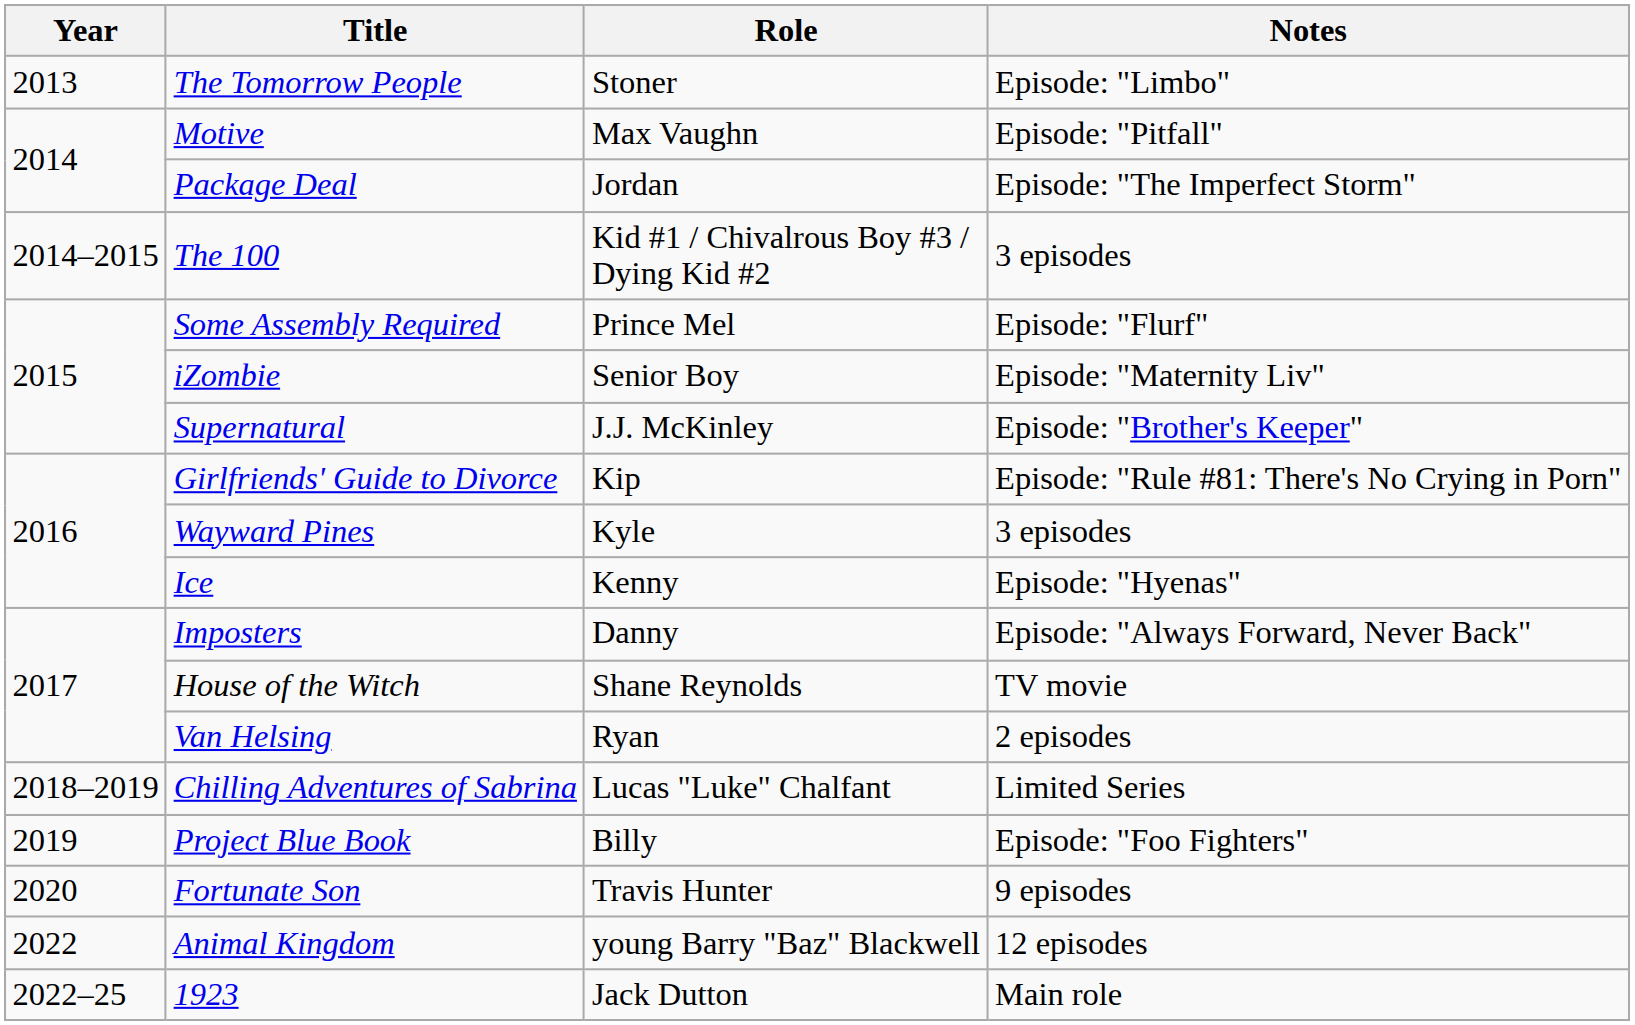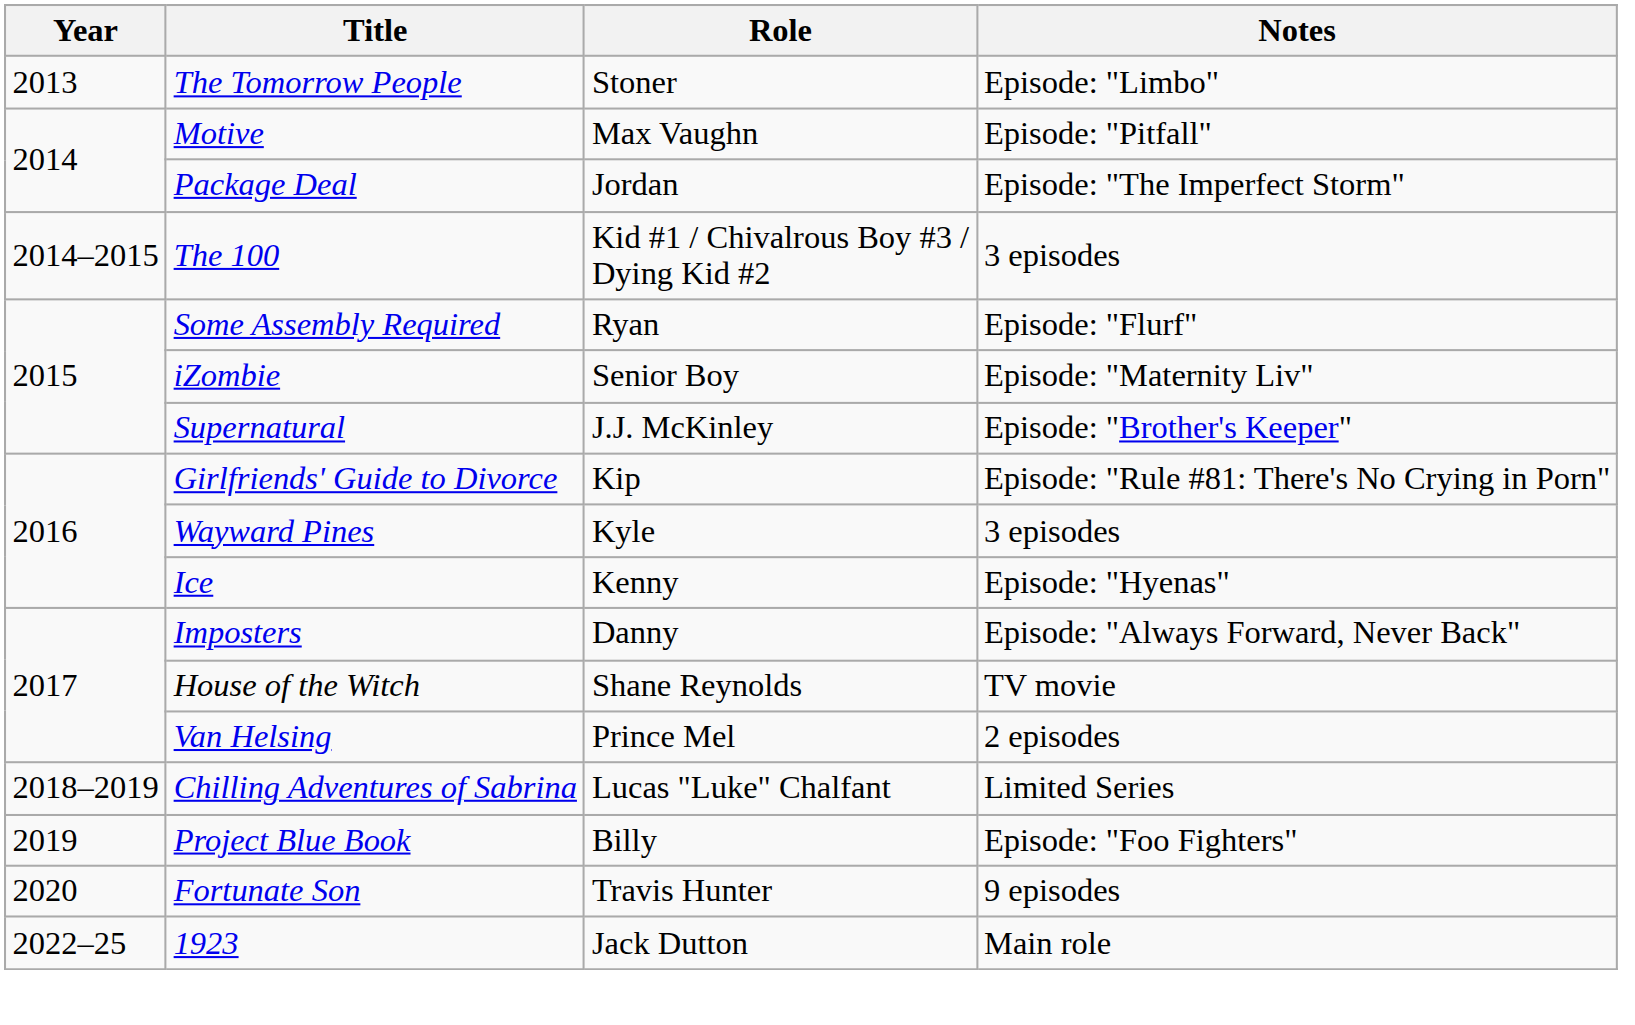 <table class="wikitable sortable">
 <tr>
 <th>Year</th>
 <th>Title</th>
 <th>Role</th>
 <th class="unsortable">Notes</th>
 </tr>
 <tr>
 <td>2013</td>
 <td><em><a href='#'>The Tomorrow People</a></em></td>
 <td>Stoner</td>
 <td>Episode: "Limbo"</td>
 </tr>
 <tr>
 <td rowspan="2">2014</td>
 <td><em><a href='#'>Motive</a></em></td>
 <td>Max Vaughn</td>
 <td>Episode: "Pitfall"</td>
 </tr>
 <tr>
 <td><em><a href='#'>Package Deal</a></em></td>
 <td>Jordan</td>
 <td>Episode: "The Imperfect Storm"</td>
 </tr>
 <tr>
 <td>2014–2015</td>
 <td><em><a href='#'>The 100</a></em></td>
 <td>Kid #1 / Chivalrous Boy #3 /<br>Dying Kid #2</td>
 <td>3 episodes</td>
 </tr>
 <tr>
 <td rowspan="3">2015</td>
 <td><em><a href='#'>Some Assembly Required</a></em></td>
-<td>Prince Mel</td>
+<td>Ryan</td>
 <td>Episode: "Flurf"</td>
 </tr>
 <tr>
 <td><em><a href='#'>iZombie</a></em></td>
 <td>Senior Boy</td>
 <td>Episode: "Maternity Liv"</td>
 </tr>
 <tr>
 <td><em><a href='#'>Supernatural</a></em></td>
 <td>J.J. McKinley</td>
 <td>Episode: "<a href='#'>Brother's Keeper</a>"</td>
 </tr>
 <tr>
 <td rowspan="3">2016</td>
 <td><em><a href='#'>Girlfriends' Guide to Divorce</a></em></td>
 <td>Kip</td>
 <td>Episode: "Rule #81: There's No Crying in Porn"</td>
 </tr>
 <tr>
 <td><em><a href='#'>Wayward Pines</a></em></td>
 <td>Kyle</td>
 <td>3 episodes</td>
 </tr>
 <tr>
 <td><em><a href='#'>Ice</a></em></td>
 <td>Kenny</td>
 <td>Episode: "Hyenas"</td>
 </tr>
 <tr>
 <td rowspan="3">2017</td>
 <td><em><a href='#'>Imposters</a></em></td>
 <td>Danny</td>
 <td>Episode: "Always Forward, Never Back"</td>
 </tr>
 <tr>
 <td><em>House of the Witch</em></td>
 <td>Shane Reynolds</td>
 <td>TV movie</td>
 </tr>
 <tr>
 <td><em><a href='#'>Van Helsing</a></em></td>
-<td>Ryan</td>
+<td>Prince Mel</td>
 <td>2 episodes</td>
 </tr>
 <tr>
 <td>2018–2019</td>
 <td><em><a href='#'>Chilling Adventures of Sabrina</a></em></td>
 <td>Lucas "Luke" Chalfant</td>
 <td>Limited Series</td>
 </tr>
 <tr>
 <td>2019</td>
 <td><em><a href='#'>Project Blue Book</a></em></td>
 <td>Billy</td>
 <td>Episode: "Foo Fighters"</td>
 </tr>
 <tr>
 <td>2020</td>
 <td><a href='#'><em>Fortunate Son</em></a></td>
 <td>Travis Hunter</td>
 <td>9 episodes</td>
 </tr>
 <tr>
-<td>2022</td>
-<td><em><a href='#'>Animal Kingdom</a></em></td>
-<td>young Barry "Baz" Blackwell</td>
-<td>12 episodes</td>
-</tr>
-<tr>
 <td>2022–25</td>
 <td><em><a href='#'>1923</a></em></td>
 <td>Jack Dutton</td>
 <td>Main role</td>
 </tr>
 </table>
